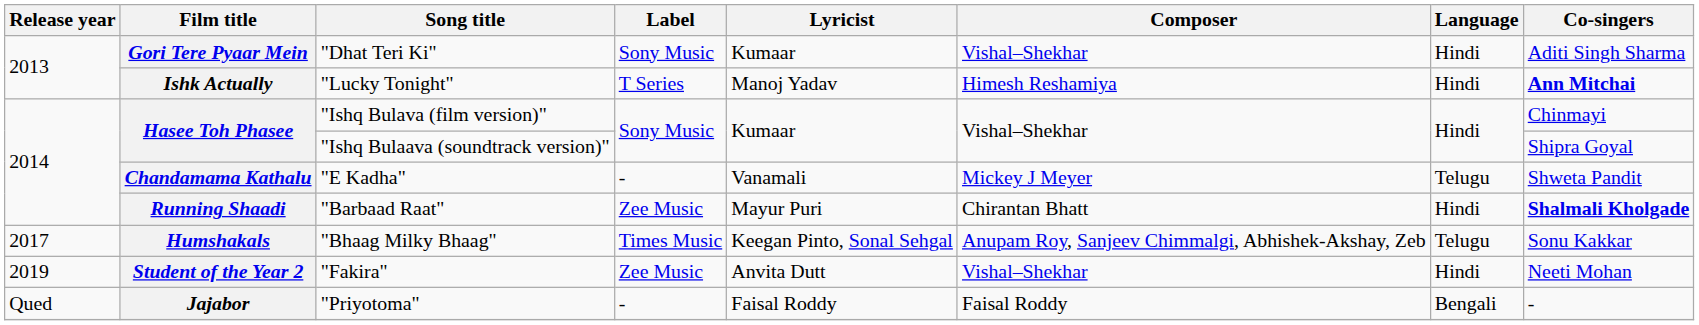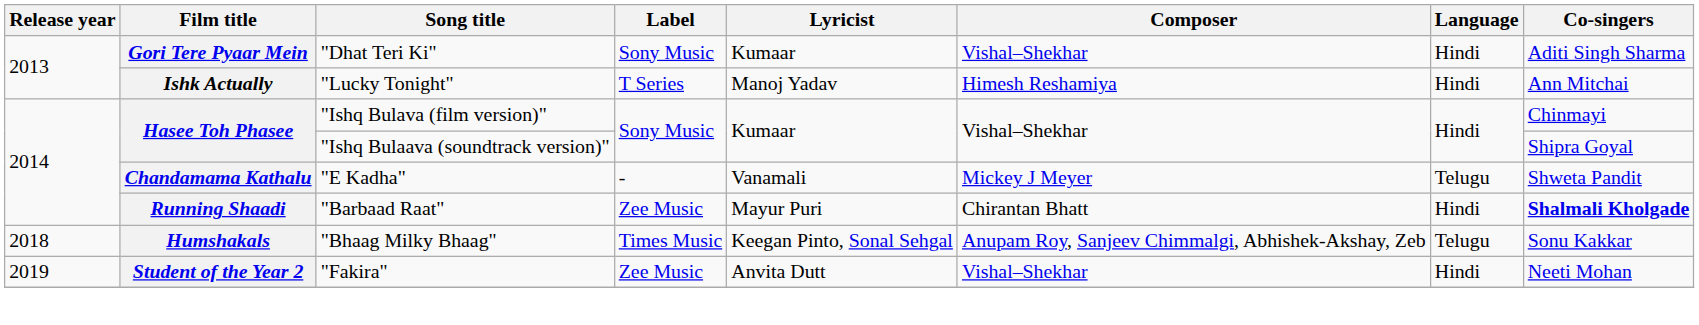 <table class="wikitable">
 <tr>
 <th>Release year</th>
 <th>Film title</th>
 <th>Song title</th>
 <th>Label</th>
 <th>Lyricist</th>
 <th>Composer</th>
 <th>Language</th>
 <th>Co-singers</th>
 </tr>
 <tr>
 <td rowspan="2">2013</td>
 <th><em><a href='#'>Gori Tere Pyaar Mein</a></em></th>
 <td>"Dhat Teri Ki"</td>
 <td><a href='#'>Sony Music</a></td>
 <td>Kumaar</td>
 <td><a href='#'>Vishal–Shekhar</a></td>
 <td>Hindi</td>
 <td><a href='#'>Aditi Singh Sharma</a></td>
 </tr>
 <tr>
 <th><em>Ishk Actually</em></th>
 <td>"Lucky Tonight"</td>
 <td><a href='#'>T Series</a></td>
 <td>Manoj Yadav</td>
 <td><a href='#'>Himesh Reshamiya</a></td>
 <td>Hindi</td>
-<td><strong><a href='#'>Ann Mitchai</a></strong></td>
+<td><a href='#'>Ann Mitchai</a></td>
 </tr>
 <tr>
 <td rowspan="4">2014</td>
 <th rowspan="2"><em><a href='#'>Hasee Toh Phasee</a></em></th>
 <td>"Ishq Bulava (film version)"</td>
 <td rowspan="2"><a href='#'>Sony Music</a></td>
 <td rowspan="2">Kumaar</td>
 <td rowspan="2">Vishal–Shekhar</td>
 <td rowspan="2">Hindi</td>
 <td><a href='#'>Chinmayi</a></td>
 </tr>
 <tr>
 <td>"Ishq Bulaava (soundtrack version)"</td>
 <td><a href='#'>Shipra Goyal</a></td>
 </tr>
 <tr>
 <th><em><a href='#'>Chandamama Kathalu</a></em></th>
 <td>"E Kadha"</td>
 <td>-</td>
 <td>Vanamali</td>
 <td><a href='#'>Mickey J Meyer</a></td>
 <td>Telugu</td>
 <td><a href='#'>Shweta Pandit</a></td>
 </tr>
 <tr>
 <th><em><a href='#'>Running Shaadi</a></em></th>
 <td>"Barbaad Raat"</td>
 <td><a href='#'>Zee Music</a></td>
 <td>Mayur Puri</td>
 <td>Chirantan Bhatt</td>
 <td>Hindi</td>
 <td><strong><a href='#'>Shalmali Kholgade</a></strong></td>
 </tr>
 <tr>
-<td rowspan="1">2017</td>
+<td rowspan="1">2018</td>
 <th><em><a href='#'>Humshakals</a></em></th>
 <td>"Bhaag Milky Bhaag"</td>
 <td><a href='#'>Times Music</a></td>
 <td>Keegan Pinto, <a href='#'>Sonal Sehgal</a></td>
 <td><a href='#'>Anupam Roy</a>, <a href='#'>Sanjeev Chimmalgi</a>, Abhishek-Akshay, Zeb</td>
 <td>Telugu</td>
 <td><a href='#'>Sonu Kakkar</a></td>
 </tr>
 <tr>
 <td rowspan="1">2019</td>
 <th><em><a href='#'>Student of the Year 2</a></em></th>
 <td>"Fakira"</td>
 <td><a href='#'>Zee Music</a></td>
 <td>Anvita Dutt</td>
 <td><a href='#'>Vishal–Shekhar</a></td>
 <td>Hindi</td>
 <td><a href='#'>Neeti Mohan</a></td>
 </tr>
 <tr>
-<td>Qued</td>
-<th><em>Jajabor</em></th>
-<td>"Priyotoma"</td>
-<td>-</td>
-<td>Faisal Roddy</td>
-<td>Faisal Roddy</td>
-<td>Bengali</td>
-<td>-</td>
-</tr>
-<tr>
 </tr>
 </table>
